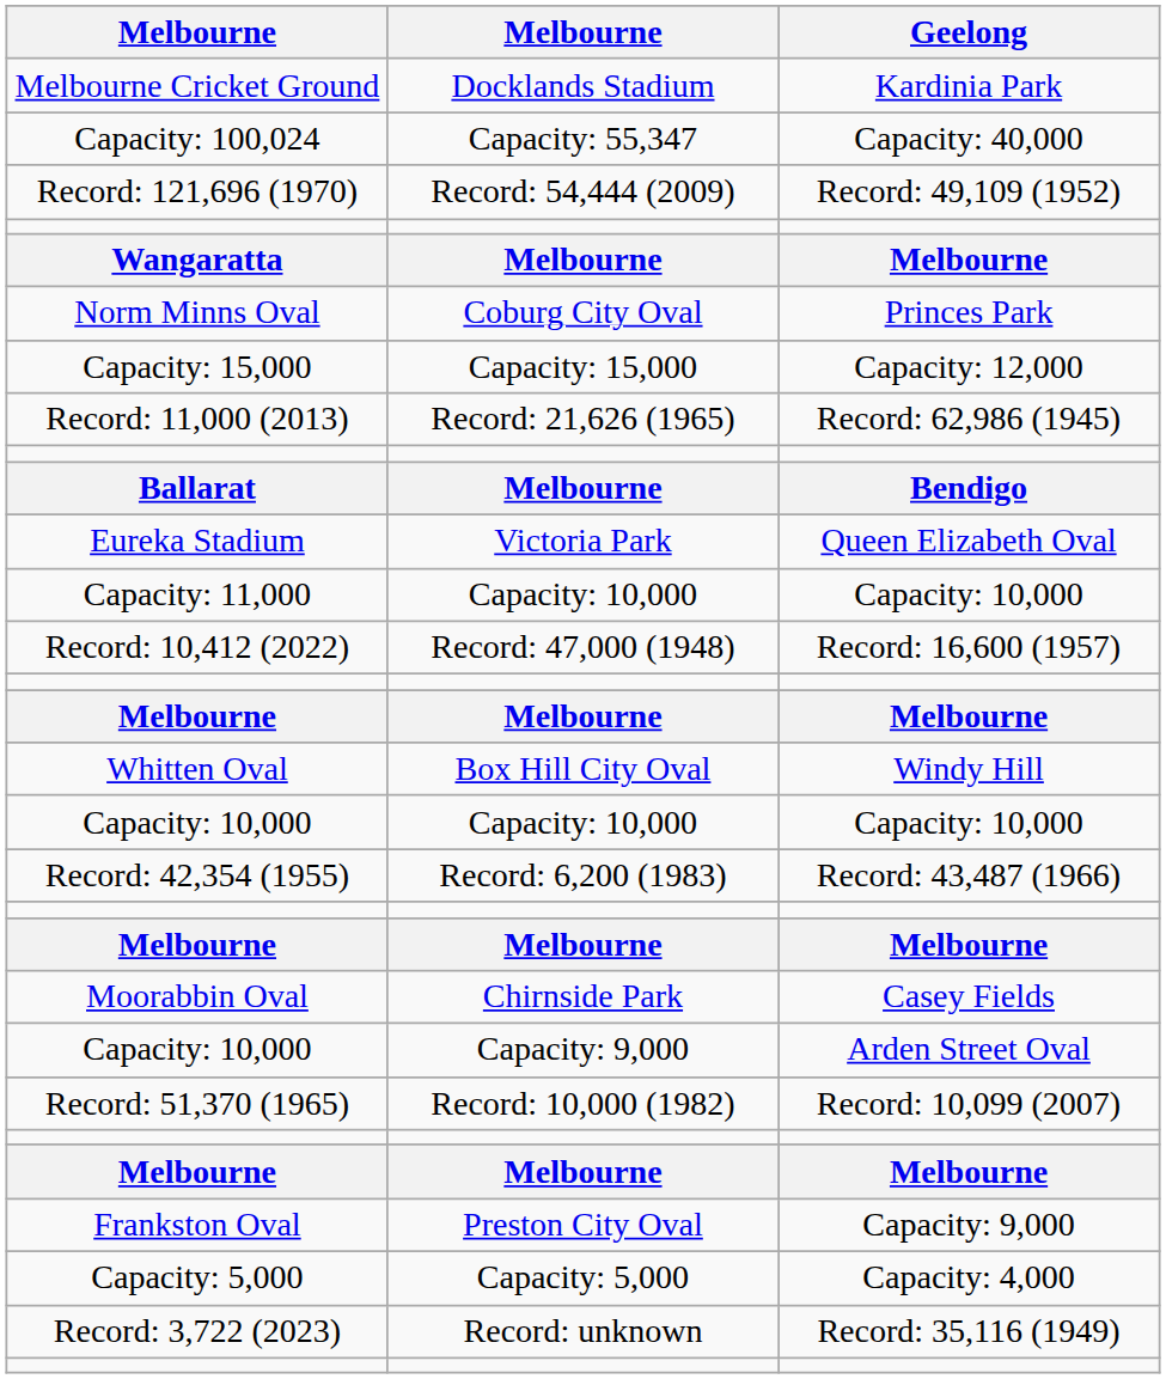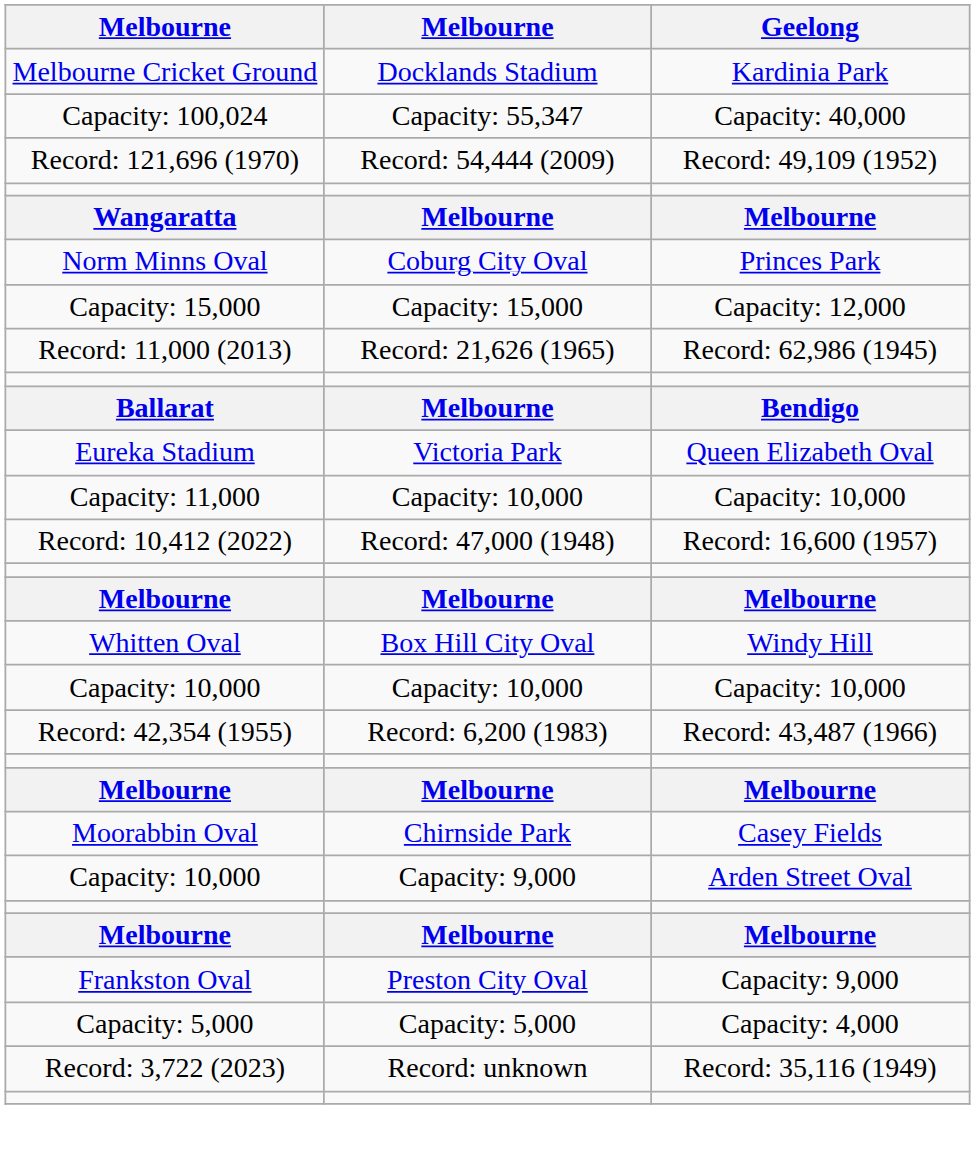 <table class="wikitable" style="text-align:center; margin: 1em auto;">
 <tr>
 <th width="33%"><a href='#'>Melbourne</a></th>
 <th width="34%"><a href='#'>Melbourne</a></th>
 <th width="33%"><a href='#'>Geelong</a></th>
 </tr>
 <tr>
 <td><a href='#'>Melbourne Cricket Ground</a></td>
 <td><a href='#'>Docklands Stadium</a></td>
 <td><a href='#'>Kardinia Park</a></td>
 </tr>
 <tr>
 <td>Capacity: 100,024</td>
 <td>Capacity: 55,347</td>
 <td>Capacity: 40,000</td>
 </tr>
 <tr>
 <td>Record: 121,696 (1970)</td>
 <td>Record: 54,444 (2009)</td>
 <td>Record: 49,109 (1952)</td>
 </tr>
 <tr>
 <td></td>
 <td></td>
 <td></td>
 </tr>
 <tr>
 <th width="33%"><a href='#'>Wangaratta</a></th>
 <th width="33%"><a href='#'>Melbourne</a></th>
 <th width="33%"><a href='#'>Melbourne</a></th>
 </tr>
 <tr>
 <td><a href='#'>Norm Minns Oval</a></td>
 <td><a href='#'>Coburg City Oval</a></td>
 <td><a href='#'>Princes Park</a></td>
 </tr>
 <tr>
 <td>Capacity: 15,000</td>
 <td>Capacity: 15,000</td>
 <td>Capacity: 12,000</td>
 </tr>
 <tr>
 <td>Record: 11,000 (2013)</td>
 <td>Record: 21,626 (1965)</td>
 <td>Record: 62,986 (1945)</td>
 </tr>
 <tr>
 <td></td>
 <td></td>
 <td></td>
 </tr>
 <tr>
 <th width="33%"><a href='#'>Ballarat</a></th>
 <th width="33%"><a href='#'>Melbourne</a></th>
 <th width="33%"><a href='#'>Bendigo</a></th>
 </tr>
 <tr>
 <td><a href='#'>Eureka Stadium</a></td>
 <td><a href='#'>Victoria Park</a></td>
 <td><a href='#'>Queen Elizabeth Oval</a></td>
 </tr>
 <tr>
 <td>Capacity: 11,000</td>
 <td>Capacity: 10,000</td>
 <td>Capacity: 10,000</td>
 </tr>
 <tr>
 <td>Record: 10,412 (2022)</td>
 <td>Record: 47,000 (1948)</td>
 <td>Record: 16,600 (1957)</td>
 </tr>
 <tr>
 <td></td>
 <td></td>
 <td></td>
 </tr>
 <tr>
 <th width="33%"><a href='#'>Melbourne</a></th>
 <th width="33%"><a href='#'>Melbourne</a></th>
 <th width="33%"><a href='#'>Melbourne</a></th>
 </tr>
 <tr>
 <td><a href='#'>Whitten Oval</a></td>
 <td><a href='#'>Box Hill City Oval</a></td>
 <td><a href='#'>Windy Hill</a></td>
 </tr>
 <tr>
 <td>Capacity: 10,000</td>
 <td>Capacity: 10,000</td>
 <td>Capacity: 10,000</td>
 </tr>
 <tr>
 <td>Record: 42,354 (1955)</td>
 <td>Record: 6,200 (1983)</td>
 <td>Record: 43,487 (1966)</td>
 </tr>
 <tr>
 <td></td>
 <td></td>
 <td></td>
 </tr>
 <tr>
 <th width="33%"><a href='#'>Melbourne</a></th>
 <th width="33%"><a href='#'>Melbourne</a></th>
 <th width="33%"><a href='#'>Melbourne</a></th>
 </tr>
 <tr>
 <td><a href='#'>Moorabbin Oval</a></td>
 <td><a href='#'>Chirnside Park</a></td>
 <td><a href='#'>Casey Fields</a></td>
 </tr>
 <tr>
 <td>Capacity: 10,000</td>
 <td>Capacity: 9,000</td>
 <td><a href='#'>Arden Street Oval</a></td>
 </tr>
 <tr>
-<td>Record: 51,370 (1965)</td>
-<td>Record: 10,000 (1982)</td>
-<td>Record: 10,099 (2007)</td>
-</tr>
-<tr>
 <td></td>
 <td></td>
 <td></td>
 </tr>
 <tr>
 <th width="33%"><a href='#'>Melbourne</a></th>
 <th width="33%"><a href='#'>Melbourne</a></th>
 <th width="33%"><a href='#'>Melbourne</a></th>
 </tr>
 <tr>
 <td><a href='#'>Frankston Oval</a></td>
 <td><a href='#'>Preston City Oval</a></td>
 <td>Capacity: 9,000</td>
 </tr>
 <tr>
 <td>Capacity: 5,000</td>
 <td>Capacity: 5,000</td>
 <td>Capacity: 4,000</td>
 </tr>
 <tr>
 <td>Record: 3,722 (2023)</td>
 <td>Record: unknown</td>
 <td>Record: 35,116 (1949)</td>
 </tr>
 <tr>
 <td></td>
 <td></td>
 <td></td>
 </tr>
 </table>
